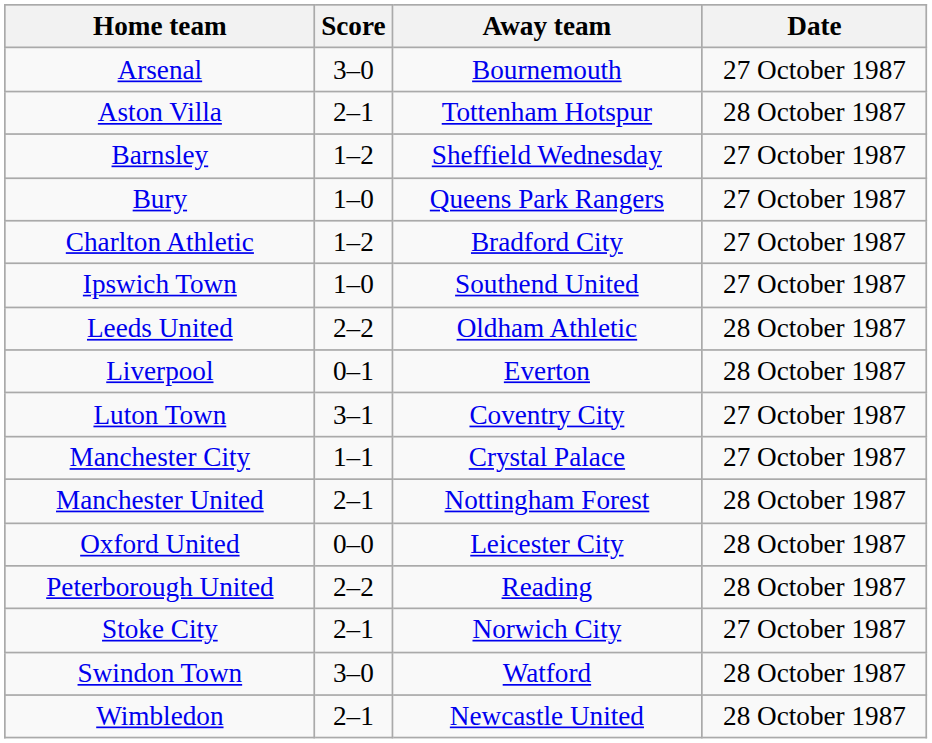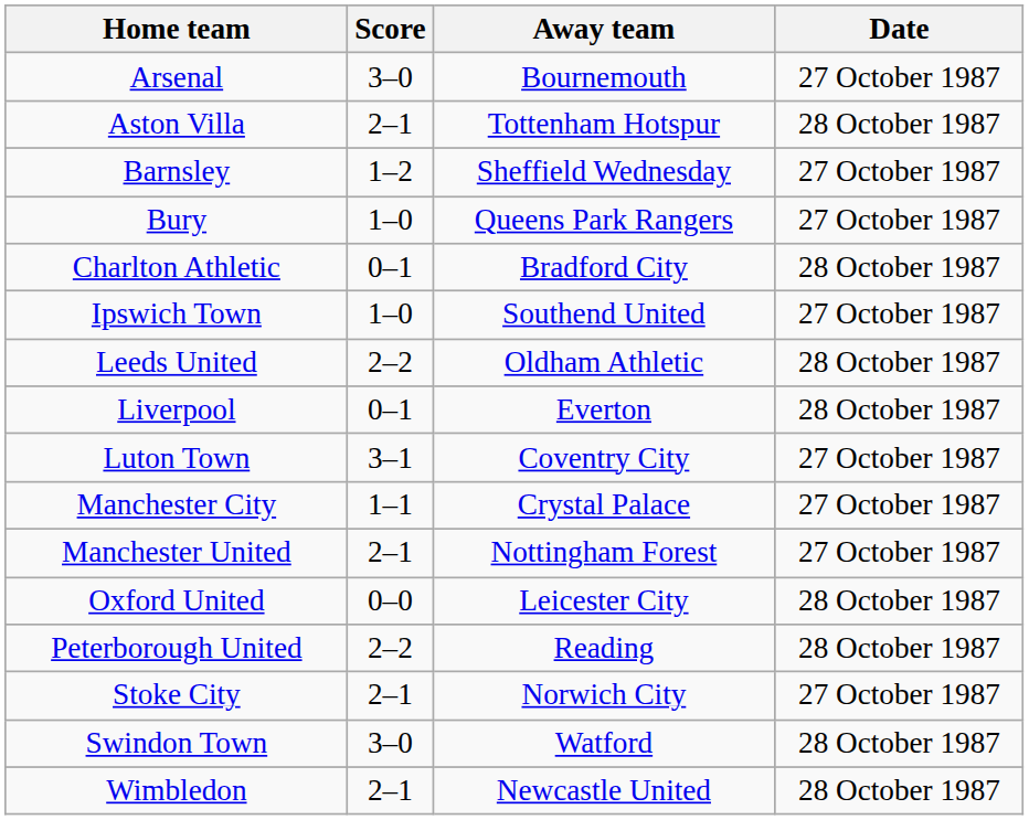 <table class="wikitable" style="text-align:center">
 <tr>
 <th width=175>Home team</th>
 <th width=20>Score</th>
 <th width=175>Away team</th>
 <th width=125>Date</th>
 </tr>
 <tr>
 <td><a href='#'>Arsenal</a></td>
 <td>3–0</td>
 <td><a href='#'>Bournemouth</a></td>
 <td>27 October 1987</td>
 </tr>
 <tr>
 <td><a href='#'>Aston Villa</a></td>
 <td>2–1</td>
 <td><a href='#'>Tottenham Hotspur</a></td>
 <td>28 October 1987</td>
 </tr>
 <tr>
 <td><a href='#'>Barnsley</a></td>
 <td>1–2</td>
 <td><a href='#'>Sheffield Wednesday</a></td>
 <td>27 October 1987</td>
 </tr>
 <tr>
 <td><a href='#'>Bury</a></td>
 <td>1–0</td>
 <td><a href='#'>Queens Park Rangers</a></td>
 <td>27 October 1987</td>
 </tr>
 <tr>
 <td><a href='#'>Charlton Athletic</a></td>
-<td>1–2</td>
+<td>0–1</td>
 <td><a href='#'>Bradford City</a></td>
-<td>27 October 1987</td>
+<td>28 October 1987</td>
 </tr>
 <tr>
 <td><a href='#'>Ipswich Town</a></td>
 <td>1–0</td>
 <td><a href='#'>Southend United</a></td>
 <td>27 October 1987</td>
 </tr>
 <tr>
 <td><a href='#'>Leeds United</a></td>
 <td>2–2</td>
 <td><a href='#'>Oldham Athletic</a></td>
 <td>28 October 1987</td>
 </tr>
 <tr>
 <td><a href='#'>Liverpool</a></td>
 <td>0–1</td>
 <td><a href='#'>Everton</a></td>
 <td>28 October 1987</td>
 </tr>
 <tr>
 <td><a href='#'>Luton Town</a></td>
 <td>3–1</td>
 <td><a href='#'>Coventry City</a></td>
 <td>27 October 1987</td>
 </tr>
 <tr>
 <td><a href='#'>Manchester City</a></td>
 <td>1–1</td>
 <td><a href='#'>Crystal Palace</a></td>
 <td>27 October 1987</td>
 </tr>
 <tr>
 <td><a href='#'>Manchester United</a></td>
 <td>2–1</td>
 <td><a href='#'>Nottingham Forest</a></td>
-<td>28 October 1987</td>
+<td>27 October 1987</td>
 </tr>
 <tr>
 <td><a href='#'>Oxford United</a></td>
 <td>0–0</td>
 <td><a href='#'>Leicester City</a></td>
 <td>28 October 1987</td>
 </tr>
 <tr>
 <td><a href='#'>Peterborough United</a></td>
 <td>2–2</td>
 <td><a href='#'>Reading</a></td>
 <td>28 October 1987</td>
 </tr>
 <tr>
 <td><a href='#'>Stoke City</a></td>
 <td>2–1</td>
 <td><a href='#'>Norwich City</a></td>
 <td>27 October 1987</td>
 </tr>
 <tr>
 <td><a href='#'>Swindon Town</a></td>
 <td>3–0</td>
 <td><a href='#'>Watford</a></td>
 <td>28 October 1987</td>
 </tr>
 <tr>
 <td><a href='#'>Wimbledon</a></td>
 <td>2–1</td>
 <td><a href='#'>Newcastle United</a></td>
 <td>28 October 1987</td>
 </tr>
 </table>
